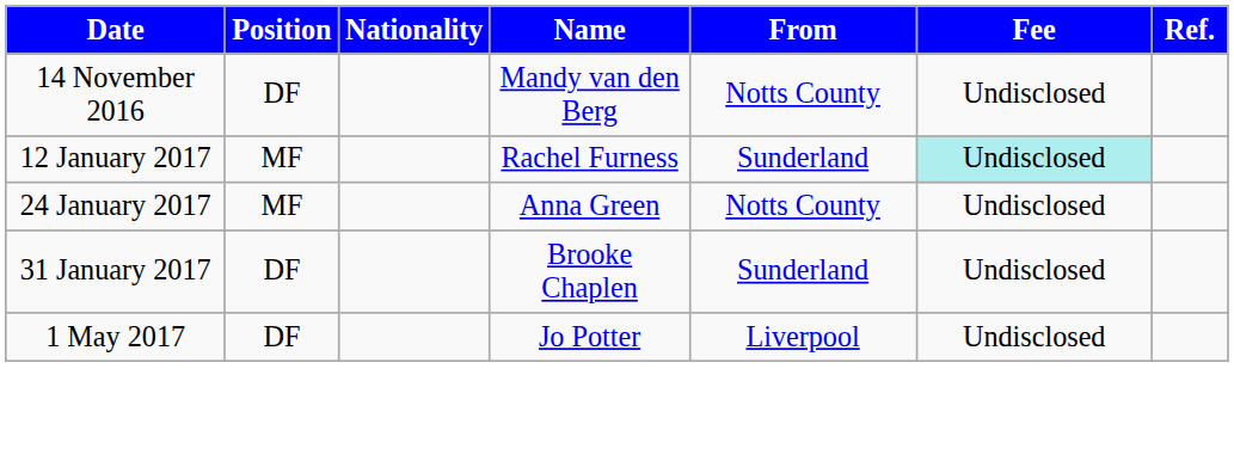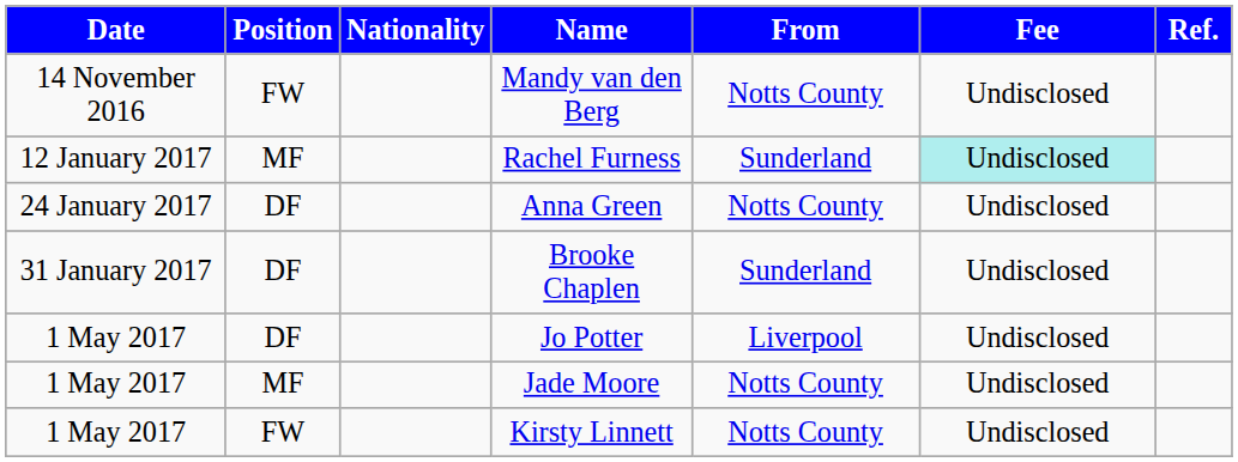 <table class="wikitable" style="text-align:center; font-size:90%; ">
 <tr>
 <th style="background:#00f; color:white; width:250px;">Date</th>
 <th style="background:#00f; color:white; width:50px;">Position</th>
 <th style="background:#00f; color:white; width:50px;">Nationality</th>
 <th style="background:#00f; color:white; width:250px;">Name</th>
 <th style="background:#00f; color:white; width:250px;">From</th>
 <th style="background:#00f; color:white; width:250px;">Fee</th>
 <th style="background:#00f; color:white; width:50px;">Ref.</th>
 </tr>
 <tr>
 <td>14 November 2016</td>
-<td>DF</td>
+<td>FW</td>
 <td></td>
 <td><a href='#'>Mandy van den Berg</a></td>
 <td><a href='#'>Notts County</a></td>
 <td>Undisclosed</td>
 <td></td>
 </tr>
 <tr>
 <td>12 January 2017</td>
 <td>MF</td>
 <td></td>
 <td><a href='#'>Rachel Furness</a></td>
 <td><a href='#'>Sunderland</a></td>
 <td style="background: paleturquoise;">Undisclosed</td>
 <td></td>
 </tr>
 <tr>
 <td>24 January 2017</td>
-<td>MF</td>
+<td>DF</td>
 <td></td>
 <td><a href='#'>Anna Green</a></td>
 <td><a href='#'>Notts County</a></td>
 <td>Undisclosed</td>
 <td></td>
 </tr>
 <tr>
 <td>31 January 2017</td>
 <td>DF</td>
 <td></td>
 <td><a href='#'>Brooke Chaplen</a></td>
 <td><a href='#'>Sunderland</a></td>
 <td>Undisclosed</td>
 <td></td>
 </tr>
 <tr>
 <td>1 May 2017</td>
 <td>DF</td>
 <td></td>
 <td><a href='#'>Jo Potter</a></td>
 <td><a href='#'>Liverpool</a></td>
 <td>Undisclosed</td>
 <td></td>
 </tr>
+<tr>
+<td>1 May 2017</td>
+<td>MF</td>
+<td></td>
+<td><a href='#'>Jade Moore</a></td>
+<td><a href='#'>Notts County</a></td>
+<td>Undisclosed</td>
+<td></td>
+</tr>
+<tr>
+<td>1 May 2017</td>
+<td>FW</td>
+<td></td>
+<td><a href='#'>Kirsty Linnett</a></td>
+<td><a href='#'>Notts County</a></td>
+<td>Undisclosed</td>
+<td></td>
+</tr>
 </table>
